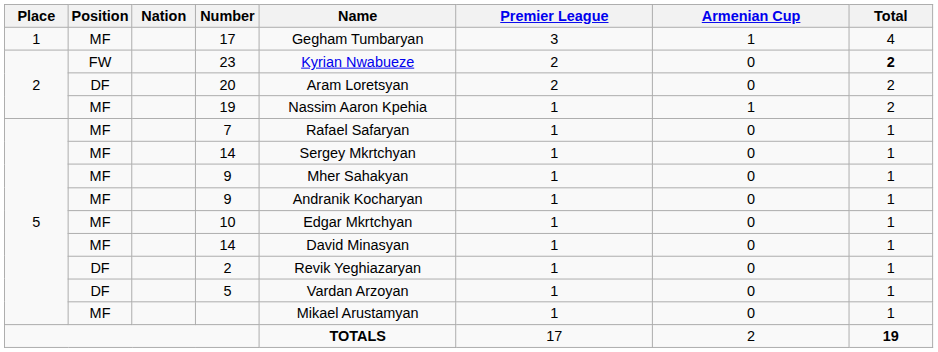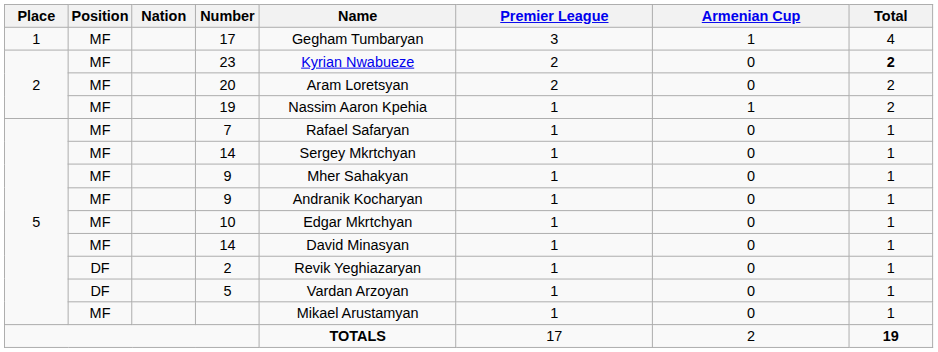 <table class="wikitable" style="font-size: 95%; text-align: center;">
 <tr>
 <th width=60>Place</th>
 <th width=60>Position</th>
 <th width=60>Nation</th>
 <th width=60>Number</th>
 <th width=200>Name</th>
 <th width=200><a href='#'>Premier League</a></th>
 <th width=200><a href='#'>Armenian Cup</a></th>
 <th width=80><strong>Total</strong></th>
 </tr>
 <tr>
 <td>1</td>
 <td>MF</td>
 <td></td>
 <td>17</td>
 <td>Gegham Tumbaryan</td>
 <td>3</td>
 <td>1</td>
 <td>4</td>
 </tr>
 <tr>
 <td rowspan="3">2</td>
-<td>FW</td>
+<td>MF</td>
 <td></td>
 <td>23</td>
 <td><a href='#'>Kyrian Nwabueze</a></td>
 <td>2</td>
 <td>0</td>
 <td><strong>2</strong></td>
 </tr>
 <tr>
-<td>DF</td>
+<td>MF</td>
 <td></td>
 <td>20</td>
 <td>Aram Loretsyan</td>
 <td>2</td>
 <td>0</td>
 <td>2</td>
 </tr>
 <tr>
 <td>MF</td>
 <td></td>
 <td>19</td>
 <td>Nassim Aaron Kpehia</td>
 <td>1</td>
 <td>1</td>
 <td>2</td>
 </tr>
 <tr>
 <td rowspan="9">5</td>
 <td>MF</td>
 <td></td>
 <td>7</td>
 <td>Rafael Safaryan</td>
 <td>1</td>
 <td>0</td>
 <td>1</td>
 </tr>
 <tr>
 <td>MF</td>
 <td></td>
 <td>14</td>
 <td>Sergey Mkrtchyan</td>
 <td>1</td>
 <td>0</td>
 <td>1</td>
 </tr>
 <tr>
 <td>MF</td>
 <td></td>
 <td>9</td>
 <td>Mher Sahakyan</td>
 <td>1</td>
 <td>0</td>
 <td>1</td>
 </tr>
 <tr>
 <td>MF</td>
 <td></td>
 <td>9</td>
 <td>Andranik Kocharyan</td>
 <td>1</td>
 <td>0</td>
 <td>1</td>
 </tr>
 <tr>
 <td>MF</td>
 <td></td>
 <td>10</td>
 <td>Edgar Mkrtchyan</td>
 <td>1</td>
 <td>0</td>
 <td>1</td>
 </tr>
 <tr>
 <td>MF</td>
 <td></td>
 <td>14</td>
 <td>David Minasyan</td>
 <td>1</td>
 <td>0</td>
 <td>1</td>
 </tr>
 <tr>
 <td>DF</td>
 <td></td>
 <td>2</td>
 <td>Revik Yeghiazaryan</td>
 <td>1</td>
 <td>0</td>
 <td>1</td>
 </tr>
 <tr>
 <td>DF</td>
 <td></td>
 <td>5</td>
 <td>Vardan Arzoyan</td>
 <td>1</td>
 <td>0</td>
 <td>1</td>
 </tr>
 <tr>
 <td>MF</td>
 <td></td>
 <td></td>
 <td>Mikael Arustamyan</td>
 <td>1</td>
 <td>0</td>
 <td>1</td>
 </tr>
 <tr>
 <td colspan="4"></td>
 <td><strong>TOTALS</strong></td>
 <td>17</td>
 <td>2</td>
 <td><strong>19</strong></td>
 </tr>
 </table>
